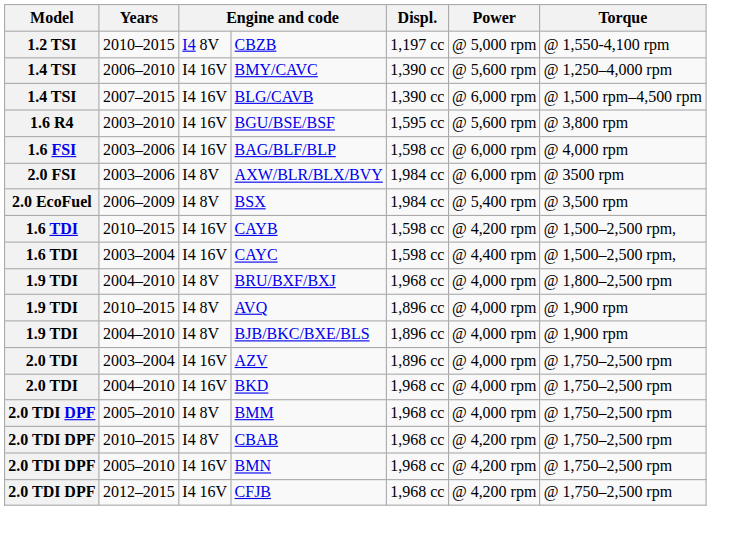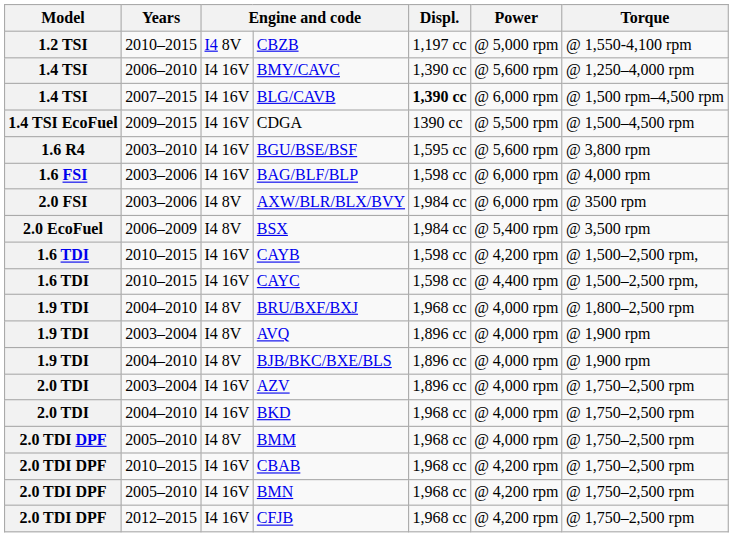 <table class="wikitable" style="text-align:left; font-size:90%;">
 <tr>
 <th>Model</th>
 <th>Years</th>
 <th colspan="2">Engine and code</th>
 <th>Displ.</th>
 <th>Power</th>
 <th>Torque</th>
 </tr>
 <tr>
 <th>1.2 TSI</th>
 <td>2010–2015</td>
 <td><a href='#'>I4</a> 8V</td>
 <td><a href='#'>CBZB</a></td>
 <td>1,197 cc</td>
 <td> @ 5,000 rpm</td>
 <td> @ 1,550-4,100 rpm</td>
 </tr>
 <tr>
 <th>1.4 TSI</th>
 <td>2006–2010</td>
 <td>I4 16V</td>
 <td><a href='#'>BMY/CAVC</a></td>
 <td>1,390 cc</td>
 <td> @ 5,600 rpm</td>
 <td> @ 1,250–4,000 rpm</td>
 </tr>
 <tr>
 <th>1.4 TSI</th>
 <td>2007–2015</td>
 <td>I4 16V</td>
 <td><a href='#'>BLG/CAVB</a></td>
-<td>1,390 cc</td>
+<td><strong>1,390 cc</strong></td>
 <td> @ 6,000 rpm</td>
 <td> @ 1,500 rpm–4,500 rpm</td>
+</tr>
+<tr>
+<th>1.4 TSI EcoFuel</th>
+<td>2009–2015</td>
+<td>I4 16V</td>
+<td>CDGA</td>
+<td>1390 cc</td>
+<td> @ 5,500 rpm</td>
+<td> @ 1,500–4,500 rpm</td>
 </tr>
 <tr>
 <th>1.6 R4</th>
 <td>2003–2010</td>
 <td>I4 16V</td>
 <td><a href='#'>BGU/BSE/BSF</a></td>
 <td>1,595 cc</td>
 <td> @ 5,600 rpm</td>
 <td> @ 3,800 rpm</td>
 </tr>
 <tr>
 <th>1.6 <a href='#'>FSI</a></th>
 <td>2003–2006</td>
 <td>I4 16V</td>
 <td><a href='#'>BAG/BLF/BLP</a></td>
 <td>1,598 cc</td>
 <td> @ 6,000 rpm</td>
 <td> @ 4,000 rpm</td>
 </tr>
 <tr>
 <th>2.0 FSI</th>
 <td>2003–2006</td>
 <td>I4 8V</td>
 <td><a href='#'>AXW/BLR/BLX/BVY</a></td>
 <td>1,984 cc</td>
 <td> @ 6,000 rpm</td>
 <td> @ 3500 rpm</td>
 </tr>
 <tr>
 <th>2.0 EcoFuel</th>
 <td>2006–2009</td>
 <td>I4 8V</td>
 <td><a href='#'>BSX</a></td>
 <td>1,984 cc</td>
 <td> @ 5,400 rpm</td>
 <td> @ 3,500 rpm</td>
 </tr>
 <tr>
 <th>1.6 <a href='#'>TDI</a></th>
 <td>2010–2015</td>
 <td>I4 16V</td>
 <td><a href='#'>CAYB</a></td>
 <td>1,598 cc</td>
 <td> @ 4,200 rpm</td>
 <td> @ 1,500–2,500 rpm,</td>
 </tr>
 <tr>
 <th>1.6 TDI</th>
-<td>2003–2004</td>
+<td>2010–2015</td>
 <td>I4 16V</td>
 <td><a href='#'>CAYC</a></td>
 <td>1,598 cc</td>
 <td> @ 4,400 rpm</td>
 <td> @ 1,500–2,500 rpm,</td>
 </tr>
 <tr>
 <th>1.9 TDI</th>
 <td>2004–2010</td>
 <td>I4 8V</td>
 <td><a href='#'>BRU/BXF/BXJ</a></td>
 <td>1,968 cc</td>
 <td> @ 4,000 rpm</td>
 <td> @ 1,800–2,500 rpm</td>
 </tr>
 <tr>
 <th>1.9 TDI</th>
-<td>2010–2015</td>
+<td>2003–2004</td>
 <td>I4 8V</td>
 <td><a href='#'>AVQ</a></td>
 <td>1,896 cc</td>
 <td> @ 4,000 rpm</td>
 <td> @ 1,900 rpm</td>
 </tr>
 <tr>
 <th>1.9 TDI</th>
 <td>2004–2010</td>
 <td>I4 8V</td>
 <td><a href='#'>BJB/BKC/BXE/BLS</a></td>
 <td>1,896 cc</td>
 <td> @ 4,000 rpm</td>
 <td> @ 1,900 rpm</td>
 </tr>
 <tr>
 <th>2.0 TDI</th>
 <td>2003–2004</td>
 <td>I4 16V</td>
 <td><a href='#'>AZV</a></td>
 <td>1,896 cc</td>
 <td> @ 4,000 rpm</td>
 <td> @ 1,750–2,500 rpm</td>
 </tr>
 <tr>
 <th>2.0 TDI</th>
 <td>2004–2010</td>
 <td>I4 16V</td>
 <td><a href='#'>BKD</a></td>
 <td>1,968 cc</td>
 <td> @ 4,000 rpm</td>
 <td> @ 1,750–2,500 rpm</td>
 </tr>
 <tr>
 <th>2.0 TDI <a href='#'>DPF</a></th>
 <td>2005–2010</td>
 <td>I4 8V</td>
 <td><a href='#'>BMM</a></td>
 <td>1,968 cc</td>
 <td> @ 4,000 rpm</td>
 <td> @ 1,750–2,500 rpm</td>
 </tr>
 <tr>
 <th>2.0 TDI DPF</th>
 <td>2010–2015</td>
-<td>I4 8V</td>
+<td>I4 16V</td>
 <td><a href='#'>CBAB</a></td>
 <td>1,968 cc</td>
 <td> @ 4,200 rpm</td>
 <td> @ 1,750–2,500 rpm</td>
 </tr>
 <tr>
 <th>2.0 TDI DPF</th>
 <td>2005–2010</td>
 <td>I4 16V</td>
 <td><a href='#'>BMN</a></td>
 <td>1,968 cc</td>
 <td> @ 4,200 rpm</td>
 <td> @ 1,750–2,500 rpm</td>
 </tr>
 <tr>
 <th>2.0 TDI DPF</th>
 <td>2012–2015</td>
 <td>I4 16V</td>
 <td><a href='#'>CFJB</a></td>
 <td>1,968 cc</td>
 <td> @ 4,200 rpm</td>
 <td> @ 1,750–2,500 rpm</td>
 </tr>
 </table>
